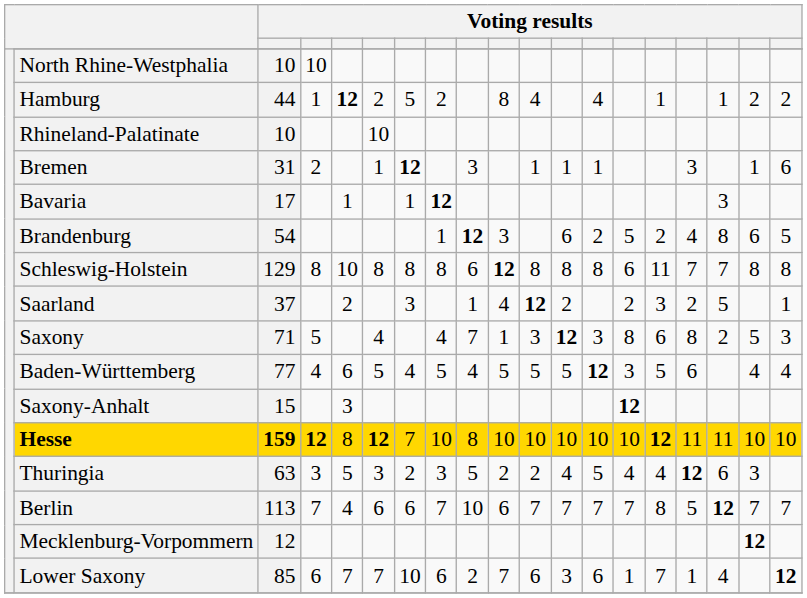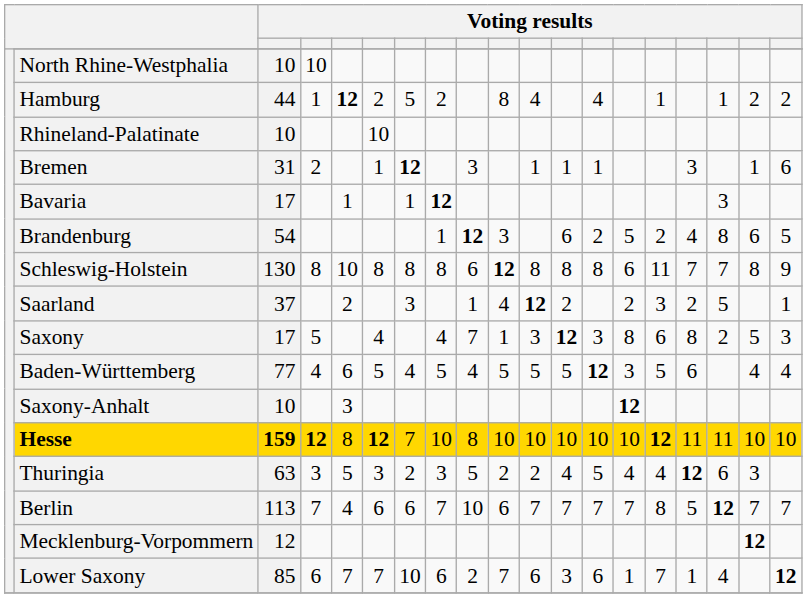 <table class="wikitable" border="1" style="text-align:center;">
 <tr>
 <th colspan="2" rowspan="2"></th>
 <th colspan="43">Voting results</th>
 </tr>
 <tr>
 <th style="vertical-align: bottom;"></th>
 <th style="vertical-align: bottom;"></th>
 <th style="vertical-align: bottom;"></th>
 <th style="vertical-align: bottom;"></th>
 <th style="vertical-align: bottom;"></th>
 <th style="vertical-align: bottom;"></th>
 <th style="vertical-align: bottom;"></th>
 <th style="vertical-align: bottom;"></th>
 <th style="vertical-align: bottom;"></th>
 <th style="vertical-align: bottom;"></th>
 <th style="vertical-align: bottom;"></th>
 <th style="vertical-align: bottom;"></th>
 <th style="vertical-align: bottom;"></th>
 <th style="vertical-align: bottom;"></th>
 <th style="vertical-align: bottom;"></th>
 <th style="vertical-align: bottom;"></th>
 <th style="vertical-align: bottom;"></th>
 </tr>
 <tr>
 <th rowspan="17"></th>
 </tr>
 <tr>
 <td style="text-align:left; background:#f2f2f2;">North Rhine-Westphalia</td>
 <td style="text-align:right; background:#f2f2f2;">10</td>
 <td>10</td>
 <td></td>
 <td></td>
 <td></td>
 <td></td>
 <td></td>
 <td></td>
 <td></td>
 <td></td>
 <td></td>
 <td></td>
 <td></td>
 <td></td>
 <td></td>
 <td></td>
 <td></td>
 </tr>
 <tr>
 <td style="text-align:left; background:#f2f2f2;">Hamburg</td>
 <td style="text-align:right; background:#f2f2f2;">44</td>
 <td>1</td>
 <td><strong>12</strong></td>
 <td>2</td>
 <td>5</td>
 <td>2</td>
 <td></td>
 <td>8</td>
 <td>4</td>
 <td></td>
 <td>4</td>
 <td></td>
 <td>1</td>
 <td></td>
 <td>1</td>
 <td>2</td>
 <td>2</td>
 </tr>
 <tr>
 <td style="text-align:left; background:#f2f2f2;">Rhineland-Palatinate</td>
 <td style="text-align:right; background:#f2f2f2;">10</td>
 <td></td>
 <td></td>
 <td>10</td>
 <td></td>
 <td></td>
 <td></td>
 <td></td>
 <td></td>
 <td></td>
 <td></td>
 <td></td>
 <td></td>
 <td></td>
 <td></td>
 <td></td>
 <td></td>
 </tr>
 <tr>
 <td style="text-align:left; background:#f2f2f2;">Bremen</td>
 <td style="text-align:right; background:#f2f2f2;">31</td>
 <td>2</td>
 <td></td>
 <td>1</td>
 <td><strong>12</strong></td>
 <td></td>
 <td>3</td>
 <td></td>
 <td>1</td>
 <td>1</td>
 <td>1</td>
 <td></td>
 <td></td>
 <td>3</td>
 <td></td>
 <td>1</td>
 <td>6</td>
 </tr>
 <tr>
 <td style="text-align:left; background:#f2f2f2;">Bavaria</td>
 <td style="text-align:right; background:#f2f2f2;">17</td>
 <td></td>
 <td>1</td>
 <td></td>
 <td>1</td>
 <td><strong>12</strong></td>
 <td></td>
 <td></td>
 <td></td>
 <td></td>
 <td></td>
 <td></td>
 <td></td>
 <td></td>
 <td>3</td>
 <td></td>
 <td></td>
 </tr>
 <tr>
 <td style="text-align:left; background:#f2f2f2;">Brandenburg</td>
 <td style="text-align:right; background:#f2f2f2;">54</td>
 <td></td>
 <td></td>
 <td></td>
 <td></td>
 <td>1</td>
 <td><strong>12</strong></td>
 <td>3</td>
 <td></td>
 <td>6</td>
 <td>2</td>
 <td>5</td>
 <td>2</td>
 <td>4</td>
 <td>8</td>
 <td>6</td>
 <td>5</td>
 </tr>
 <tr>
 <td style="text-align:left; background:#f2f2f2;">Schleswig-Holstein</td>
-<td style="text-align:right; background:#f2f2f2;">129</td>
+<td style="text-align:right; background:#f2f2f2;">130</td>
 <td>8</td>
 <td>10</td>
 <td>8</td>
 <td>8</td>
 <td>8</td>
 <td>6</td>
 <td><strong>12</strong></td>
 <td>8</td>
 <td>8</td>
 <td>8</td>
 <td>6</td>
 <td>11</td>
 <td>7</td>
 <td>7</td>
 <td>8</td>
-<td>8</td>
+<td>9</td>
 </tr>
 <tr>
 <td style="text-align:left; background:#f2f2f2;">Saarland</td>
 <td style="text-align:right; background:#f2f2f2;">37</td>
 <td></td>
 <td>2</td>
 <td></td>
 <td>3</td>
 <td></td>
 <td>1</td>
 <td>4</td>
 <td><strong>12</strong></td>
 <td>2</td>
 <td></td>
 <td>2</td>
 <td>3</td>
 <td>2</td>
 <td>5</td>
 <td></td>
 <td>1</td>
 </tr>
 <tr>
 <td style="text-align:left; background:#f2f2f2;">Saxony</td>
-<td style="text-align:right; background:#f2f2f2;">71</td>
+<td style="text-align:right; background:#f2f2f2;">17</td>
 <td>5</td>
 <td></td>
 <td>4</td>
 <td></td>
 <td>4</td>
 <td>7</td>
 <td>1</td>
 <td>3</td>
 <td><strong>12</strong></td>
 <td>3</td>
 <td>8</td>
 <td>6</td>
 <td>8</td>
 <td>2</td>
 <td>5</td>
 <td>3</td>
 </tr>
 <tr>
 <td style="text-align:left; background:#f2f2f2;">Baden-Württemberg</td>
 <td style="text-align:right; background:#f2f2f2;">77</td>
 <td>4</td>
 <td>6</td>
 <td>5</td>
 <td>4</td>
 <td>5</td>
 <td>4</td>
 <td>5</td>
 <td>5</td>
 <td>5</td>
 <td><strong>12</strong></td>
 <td>3</td>
 <td>5</td>
 <td>6</td>
 <td></td>
 <td>4</td>
 <td>4</td>
 </tr>
 <tr>
 <td style="text-align:left; background:#f2f2f2;;">Saxony-Anhalt</td>
-<td style="text-align:right; background:#f2f2f2;;">15</td>
+<td style="text-align:right; background:#f2f2f2;;">10</td>
 <td></td>
 <td>3</td>
 <td></td>
 <td></td>
 <td></td>
 <td></td>
 <td></td>
 <td></td>
 <td></td>
 <td></td>
 <td><strong>12</strong></td>
 <td></td>
 <td></td>
 <td></td>
 <td></td>
 <td></td>
 </tr>
 <tr style="background: gold;">
 <td style="text-align:left;"><strong>Hesse</strong></td>
 <td style="text-align:right;"><strong>159</strong></td>
 <td><strong>12</strong></td>
 <td>8</td>
 <td><strong>12</strong></td>
 <td>7</td>
 <td>10</td>
 <td>8</td>
 <td>10</td>
 <td>10</td>
 <td>10</td>
 <td>10</td>
 <td>10</td>
 <td><strong>12</strong></td>
 <td>11</td>
 <td>11</td>
 <td>10</td>
 <td>10</td>
 </tr>
 <tr>
 <td style="text-align:left; background:#f2f2f2;">Thuringia</td>
 <td style="text-align:right; background:#f2f2f2;">63</td>
 <td>3</td>
 <td>5</td>
 <td>3</td>
 <td>2</td>
 <td>3</td>
 <td>5</td>
 <td>2</td>
 <td>2</td>
 <td>4</td>
 <td>5</td>
 <td>4</td>
 <td>4</td>
 <td><strong>12</strong></td>
 <td>6</td>
 <td>3</td>
 <td></td>
 </tr>
 <tr>
 <td style="text-align:left; background:#f2f2f2;">Berlin</td>
 <td style="text-align:right; background:#f2f2f2;">113</td>
 <td>7</td>
 <td>4</td>
 <td>6</td>
 <td>6</td>
 <td>7</td>
 <td>10</td>
 <td>6</td>
 <td>7</td>
 <td>7</td>
 <td>7</td>
 <td>7</td>
 <td>8</td>
 <td>5</td>
 <td><strong>12</strong></td>
 <td>7</td>
 <td>7</td>
 </tr>
 <tr>
 <td style="text-align:left; background:#f2f2f2;">Mecklenburg-Vorpommern</td>
 <td style="text-align:right; background:#f2f2f2;">12</td>
 <td></td>
 <td></td>
 <td></td>
 <td></td>
 <td></td>
 <td></td>
 <td></td>
 <td></td>
 <td></td>
 <td></td>
 <td></td>
 <td></td>
 <td></td>
 <td></td>
 <td><strong>12</strong></td>
 <td></td>
 </tr>
 <tr>
 <td style="text-align:left; background:#f2f2f2;">Lower Saxony</td>
 <td style="text-align:right; background:#f2f2f2;">85</td>
 <td>6</td>
 <td>7</td>
 <td>7</td>
 <td>10</td>
 <td>6</td>
 <td>2</td>
 <td>7</td>
 <td>6</td>
 <td>3</td>
 <td>6</td>
 <td>1</td>
 <td>7</td>
 <td>1</td>
 <td>4</td>
 <td></td>
 <td><strong>12</strong></td>
 </tr>
 <tr>
 </tr>
 </table>
